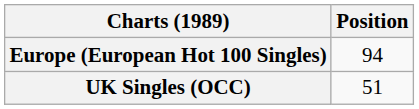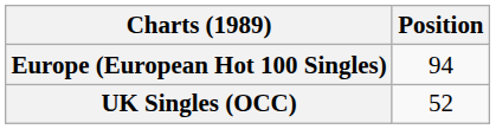 <table class="wikitable sortable plainrowheaders">
 <tr>
 <th align="left">Charts (1989)</th>
 <th style="text-align:center;">Position</th>
 </tr>
 <tr>
 <th scope="row">Europe (European Hot 100 Singles)</th>
 <td style="text-align:center;">94</td>
 </tr>
 <tr>
 <th scope="row">UK Singles (OCC)</th>
-<td style="text-align:center;">51</td>
+<td style="text-align:center;">52</td>
 </tr>
 </table>
